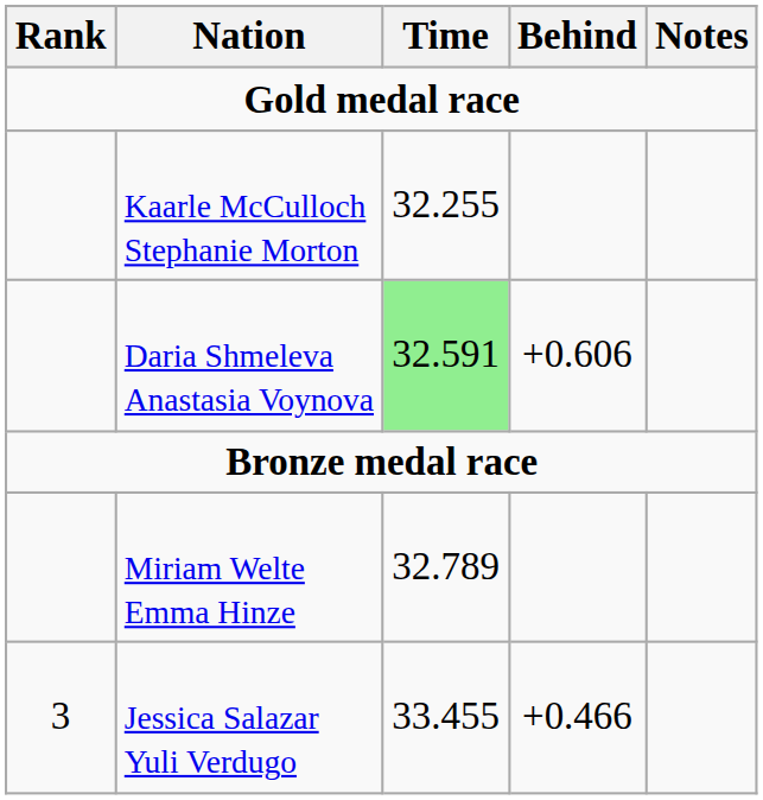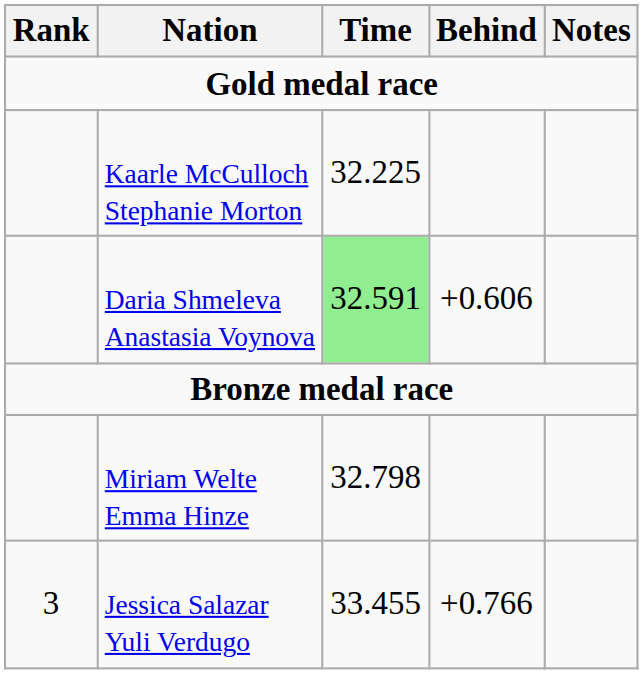 <table class="wikitable sortable" style="text-align:center">
 <tr>
 <th>Rank</th>
 <th>Nation</th>
 <th>Time</th>
 <th>Behind</th>
 <th>Notes</th>
 </tr>
 <tr>
 <td colspan=6><strong>Gold medal race</strong></td>
 </tr>
 <tr>
 <td></td>
 <td align=left><br><small><a href='#'>Kaarle McCulloch</a><br><a href='#'>Stephanie Morton</a> </small></td>
-<td>32.255</td>
+<td>32.225</td>
 <td></td>
 <td></td>
 </tr>
 <tr>
 <td></td>
 <td align=left><br><small><a href='#'>Daria Shmeleva</a><br><a href='#'>Anastasia Voynova</a> </small></td>
 <td style="background: lightgreen;">32.591</td>
 <td>+0.606</td>
 <td></td>
 </tr>
 <tr>
 <td colspan=6><strong>Bronze medal race</strong></td>
 </tr>
 <tr>
 <td></td>
 <td align=left><br><small><a href='#'>Miriam Welte</a><br><a href='#'>Emma Hinze</a> </small></td>
-<td>32.789</td>
+<td>32.798</td>
 <td></td>
 <td></td>
 </tr>
 <tr>
 <td>3</td>
 <td align=left><br><small><a href='#'>Jessica Salazar</a><br><a href='#'>Yuli Verdugo</a> </small></td>
 <td>33.455</td>
-<td>+0.466</td>
+<td>+0.766</td>
 <td></td>
 </tr>
 </table>
